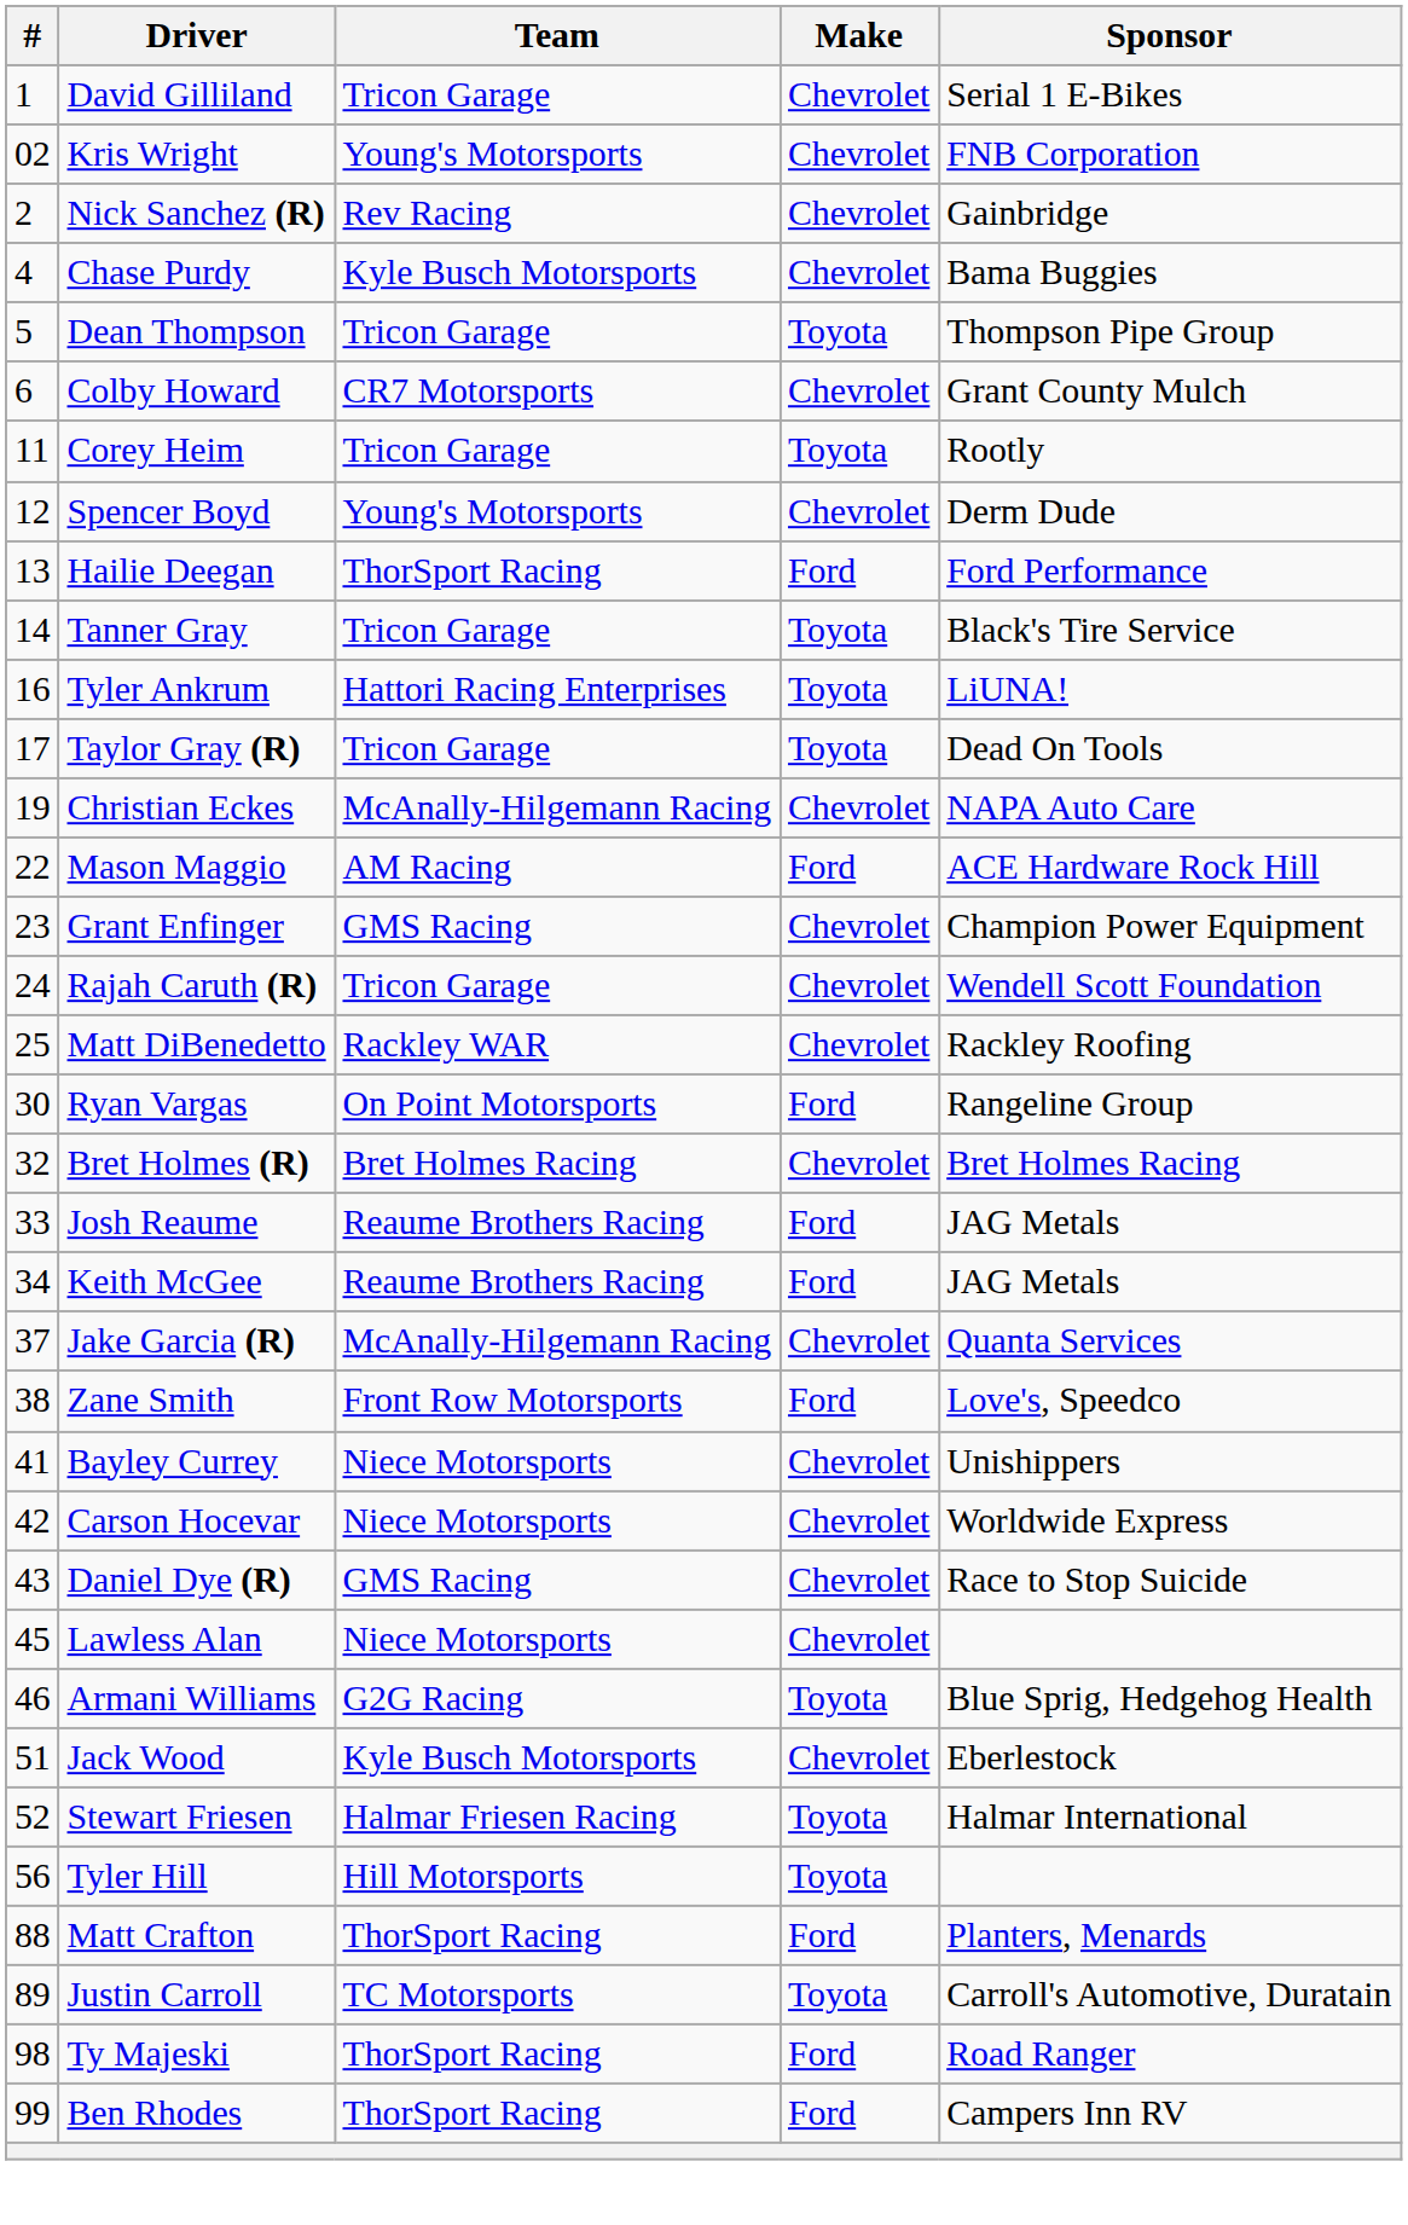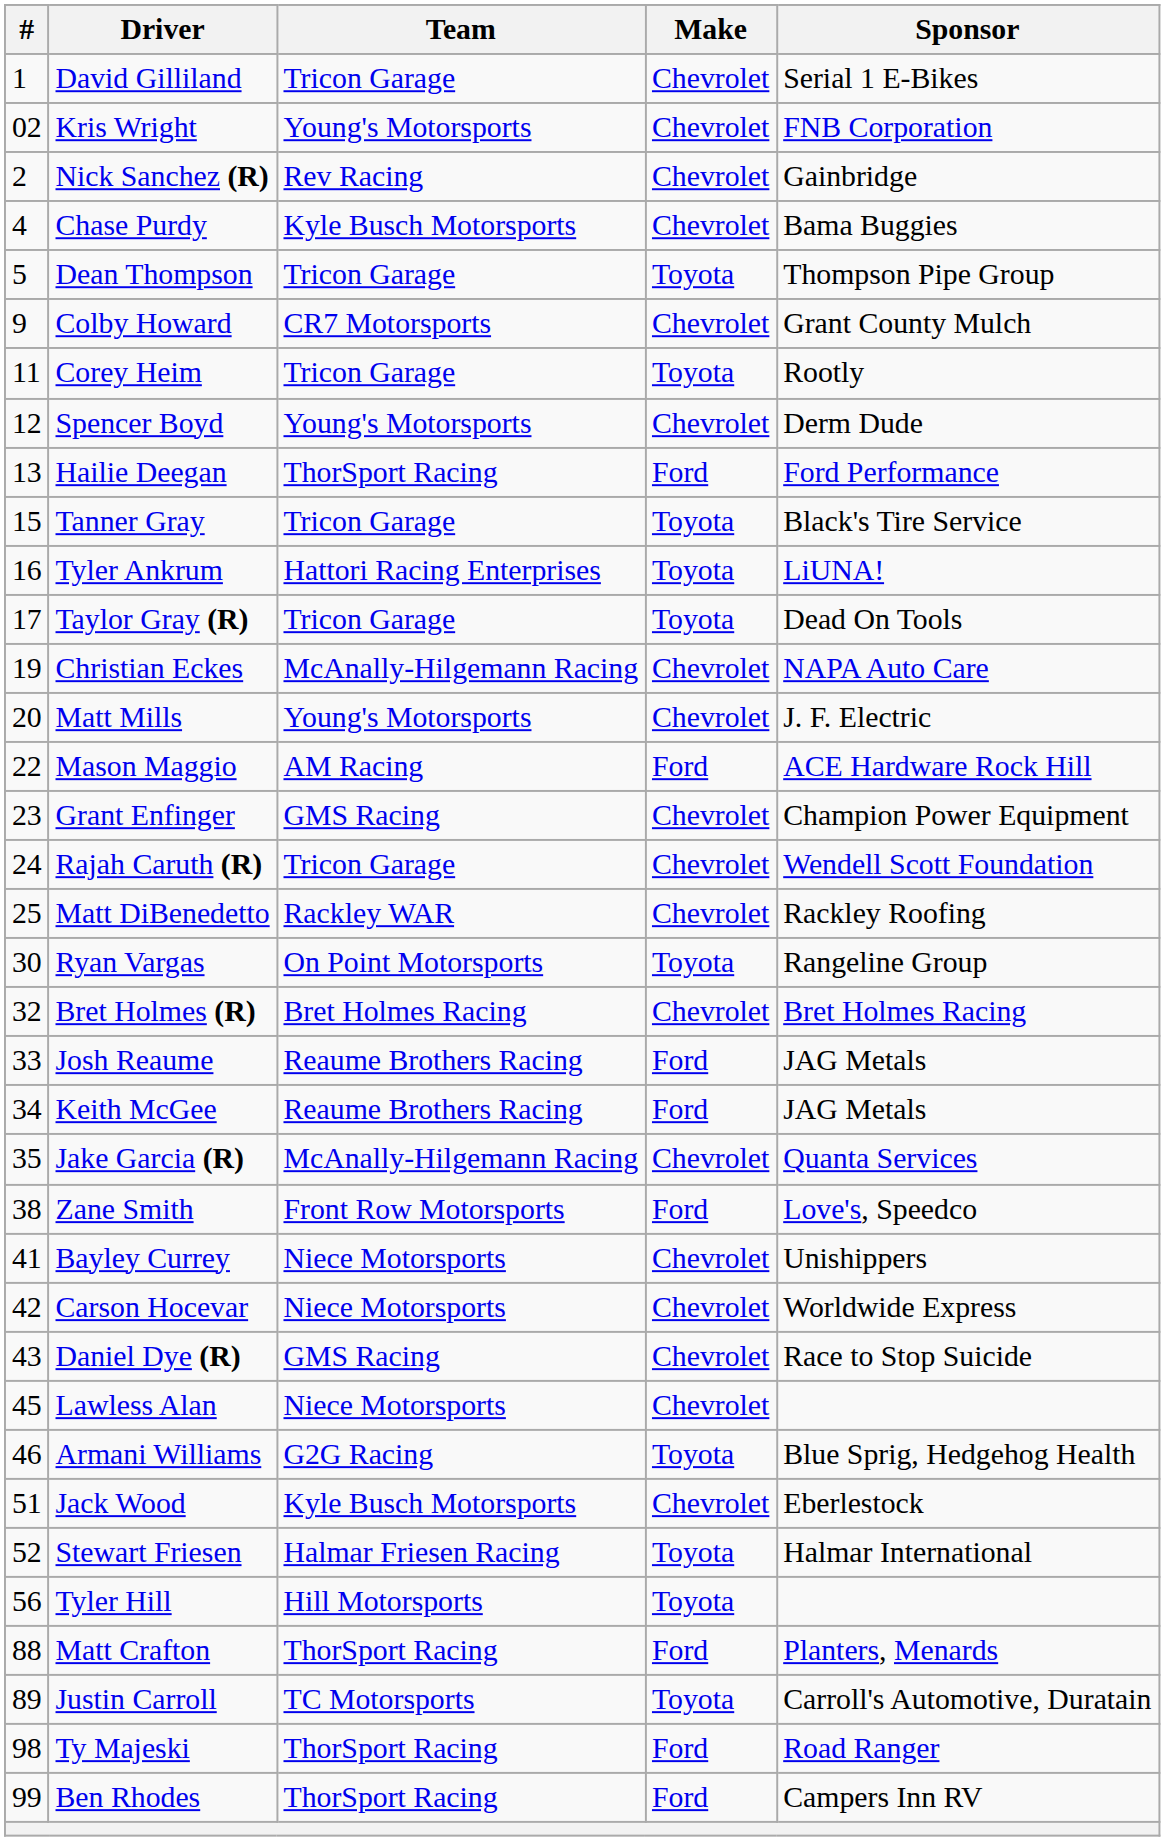 <table class="wikitable" style="font-size: 95%;">
 <tr>
 <th>#</th>
 <th>Driver</th>
 <th>Team</th>
 <th>Make</th>
 <th>Sponsor</th>
 </tr>
 <tr>
 <td>1</td>
 <td><a href='#'>David Gilliland</a></td>
 <td><a href='#'>Tricon Garage</a></td>
 <td><a href='#'>Chevrolet</a></td>
 <td>Serial 1 E-Bikes</td>
 </tr>
 <tr>
 <td>02</td>
 <td><a href='#'>Kris Wright</a></td>
 <td><a href='#'>Young's Motorsports</a></td>
 <td><a href='#'>Chevrolet</a></td>
 <td><a href='#'>FNB Corporation</a></td>
 </tr>
 <tr>
 <td>2</td>
 <td><a href='#'>Nick Sanchez</a> <strong>(R)</strong></td>
 <td><a href='#'>Rev Racing</a></td>
 <td><a href='#'>Chevrolet</a></td>
 <td>Gainbridge</td>
 </tr>
 <tr>
 <td>4</td>
 <td><a href='#'>Chase Purdy</a></td>
 <td><a href='#'>Kyle Busch Motorsports</a></td>
 <td><a href='#'>Chevrolet</a></td>
 <td>Bama Buggies</td>
 </tr>
 <tr>
 <td>5</td>
 <td><a href='#'>Dean Thompson</a></td>
 <td><a href='#'>Tricon Garage</a></td>
 <td><a href='#'>Toyota</a></td>
 <td>Thompson Pipe Group</td>
 </tr>
 <tr>
-<td>6</td>
+<td>9</td>
 <td><a href='#'>Colby Howard</a></td>
 <td><a href='#'>CR7 Motorsports</a></td>
 <td><a href='#'>Chevrolet</a></td>
 <td>Grant County Mulch</td>
 </tr>
 <tr>
 <td>11</td>
 <td><a href='#'>Corey Heim</a></td>
 <td><a href='#'>Tricon Garage</a></td>
 <td><a href='#'>Toyota</a></td>
 <td>Rootly</td>
 </tr>
 <tr>
 <td>12</td>
 <td><a href='#'>Spencer Boyd</a></td>
 <td><a href='#'>Young's Motorsports</a></td>
 <td><a href='#'>Chevrolet</a></td>
 <td>Derm Dude</td>
 </tr>
 <tr>
 <td>13</td>
 <td><a href='#'>Hailie Deegan</a></td>
 <td><a href='#'>ThorSport Racing</a></td>
 <td><a href='#'>Ford</a></td>
 <td><a href='#'>Ford Performance</a></td>
 </tr>
 <tr>
-<td>14</td>
+<td>15</td>
 <td><a href='#'>Tanner Gray</a></td>
 <td><a href='#'>Tricon Garage</a></td>
 <td><a href='#'>Toyota</a></td>
 <td>Black's Tire Service</td>
 </tr>
 <tr>
 <td>16</td>
 <td><a href='#'>Tyler Ankrum</a></td>
 <td><a href='#'>Hattori Racing Enterprises</a></td>
 <td><a href='#'>Toyota</a></td>
 <td><a href='#'>LiUNA!</a></td>
 </tr>
 <tr>
 <td>17</td>
 <td><a href='#'>Taylor Gray</a> <strong>(R)</strong></td>
 <td><a href='#'>Tricon Garage</a></td>
 <td><a href='#'>Toyota</a></td>
 <td>Dead On Tools</td>
 </tr>
 <tr>
 <td>19</td>
 <td><a href='#'>Christian Eckes</a></td>
 <td><a href='#'>McAnally-Hilgemann Racing</a></td>
 <td><a href='#'>Chevrolet</a></td>
 <td><a href='#'>NAPA Auto Care</a></td>
+</tr>
+<tr>
+<td>20</td>
+<td><a href='#'>Matt Mills</a></td>
+<td><a href='#'>Young's Motorsports</a></td>
+<td><a href='#'>Chevrolet</a></td>
+<td>J. F. Electric</td>
 </tr>
 <tr>
 <td>22</td>
 <td><a href='#'>Mason Maggio</a></td>
 <td><a href='#'>AM Racing</a></td>
 <td><a href='#'>Ford</a></td>
 <td><a href='#'>ACE Hardware Rock Hill</a></td>
 </tr>
 <tr>
 <td>23</td>
 <td><a href='#'>Grant Enfinger</a></td>
 <td><a href='#'>GMS Racing</a></td>
 <td><a href='#'>Chevrolet</a></td>
 <td>Champion Power Equipment</td>
 </tr>
 <tr>
 <td>24</td>
 <td><a href='#'>Rajah Caruth</a> <strong>(R)</strong></td>
 <td><a href='#'>Tricon Garage</a></td>
 <td><a href='#'>Chevrolet</a></td>
 <td><a href='#'>Wendell Scott Foundation</a></td>
 </tr>
 <tr>
 <td>25</td>
 <td nowrap=""><a href='#'>Matt DiBenedetto</a></td>
 <td><a href='#'>Rackley WAR</a></td>
 <td><a href='#'>Chevrolet</a></td>
 <td>Rackley Roofing</td>
 </tr>
 <tr>
 <td>30</td>
 <td><a href='#'>Ryan Vargas</a></td>
 <td><a href='#'>On Point Motorsports</a></td>
-<td><a href='#'>Ford</a></td>
+<td><a href='#'>Toyota</a></td>
 <td>Rangeline Group</td>
 </tr>
 <tr>
 <td>32</td>
 <td><a href='#'>Bret Holmes</a> <strong>(R)</strong></td>
 <td><a href='#'>Bret Holmes Racing</a></td>
 <td><a href='#'>Chevrolet</a></td>
 <td><a href='#'>Bret Holmes Racing</a></td>
 </tr>
 <tr>
 <td>33</td>
 <td><a href='#'>Josh Reaume</a></td>
 <td><a href='#'>Reaume Brothers Racing</a></td>
 <td><a href='#'>Ford</a></td>
 <td>JAG Metals</td>
 </tr>
 <tr>
 <td>34</td>
 <td><a href='#'>Keith McGee</a></td>
 <td><a href='#'>Reaume Brothers Racing</a></td>
 <td><a href='#'>Ford</a></td>
 <td>JAG Metals</td>
 </tr>
 <tr>
-<td>37</td>
+<td>35</td>
 <td><a href='#'>Jake Garcia</a> <strong>(R)</strong></td>
 <td><a href='#'>McAnally-Hilgemann Racing</a></td>
 <td><a href='#'>Chevrolet</a></td>
 <td><a href='#'>Quanta Services</a></td>
 </tr>
 <tr>
 <td>38</td>
 <td><a href='#'>Zane Smith</a></td>
 <td><a href='#'>Front Row Motorsports</a></td>
 <td><a href='#'>Ford</a></td>
 <td><a href='#'>Love's</a>, Speedco</td>
 </tr>
 <tr>
 <td>41</td>
 <td><a href='#'>Bayley Currey</a></td>
 <td><a href='#'>Niece Motorsports</a></td>
 <td><a href='#'>Chevrolet</a></td>
 <td>Unishippers</td>
 </tr>
 <tr>
 <td>42</td>
 <td><a href='#'>Carson Hocevar</a></td>
 <td nowrap=""><a href='#'>Niece Motorsports</a></td>
 <td><a href='#'>Chevrolet</a></td>
 <td>Worldwide Express</td>
 </tr>
 <tr>
 <td>43</td>
 <td><a href='#'>Daniel Dye</a> <strong>(R)</strong></td>
 <td nowrap=""><a href='#'>GMS Racing</a></td>
 <td><a href='#'>Chevrolet</a></td>
 <td>Race to Stop Suicide</td>
 </tr>
 <tr>
 <td>45</td>
 <td><a href='#'>Lawless Alan</a></td>
 <td><a href='#'>Niece Motorsports</a></td>
 <td><a href='#'>Chevrolet</a></td>
 <td></td>
 </tr>
 <tr>
 <td>46</td>
 <td><a href='#'>Armani Williams</a></td>
 <td><a href='#'>G2G Racing</a></td>
 <td><a href='#'>Toyota</a></td>
 <td>Blue Sprig, Hedgehog Health</td>
 </tr>
 <tr>
 <td>51</td>
 <td><a href='#'>Jack Wood</a></td>
 <td><a href='#'>Kyle Busch Motorsports</a></td>
 <td><a href='#'>Chevrolet</a></td>
 <td>Eberlestock</td>
 </tr>
 <tr>
 <td>52</td>
 <td><a href='#'>Stewart Friesen</a></td>
 <td><a href='#'>Halmar Friesen Racing</a></td>
 <td><a href='#'>Toyota</a></td>
 <td>Halmar International</td>
 </tr>
 <tr>
 <td>56</td>
 <td><a href='#'>Tyler Hill</a></td>
 <td><a href='#'>Hill Motorsports</a></td>
 <td><a href='#'>Toyota</a></td>
 <td></td>
 </tr>
 <tr>
 <td>88</td>
 <td><a href='#'>Matt Crafton</a></td>
 <td><a href='#'>ThorSport Racing</a></td>
 <td><a href='#'>Ford</a></td>
 <td><a href='#'>Planters</a>, <a href='#'>Menards</a></td>
 </tr>
 <tr>
 <td>89</td>
 <td><a href='#'>Justin Carroll</a></td>
 <td><a href='#'>TC Motorsports</a></td>
 <td><a href='#'>Toyota</a></td>
 <td>Carroll's Automotive, Duratain</td>
 </tr>
 <tr>
 <td>98</td>
 <td><a href='#'>Ty Majeski</a></td>
 <td><a href='#'>ThorSport Racing</a></td>
 <td><a href='#'>Ford</a></td>
 <td><a href='#'>Road Ranger</a></td>
 </tr>
 <tr>
 <td>99</td>
 <td><a href='#'>Ben Rhodes</a></td>
 <td><a href='#'>ThorSport Racing</a></td>
 <td><a href='#'>Ford</a></td>
 <td>Campers Inn RV</td>
 </tr>
 <tr>
 <th colspan="5"></th>
 </tr>
 </table>
